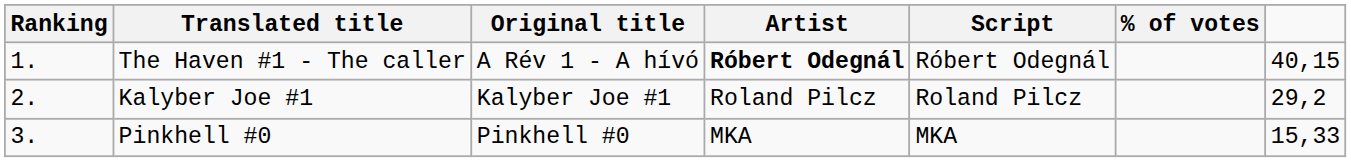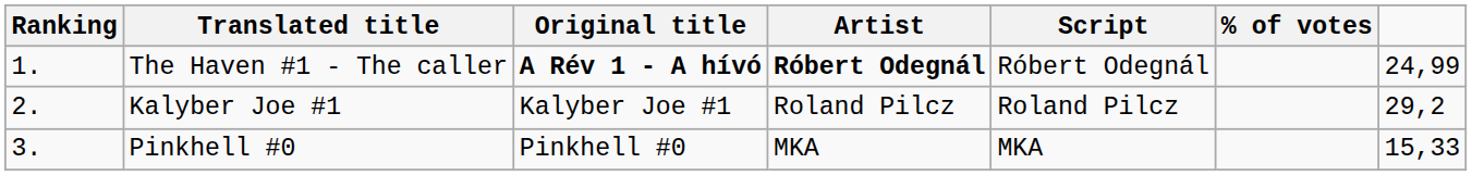 <table | class="wikitable">
 <tr valign="top">
 <th><strong>Ranking</strong></th>
 <th><strong>Translated title</strong></th>
 <th><strong>Original title</strong></th>
 <th><strong>Artist</strong></th>
 <th><strong>Script</strong></th>
 <th><strong>% of votes</strong></th>
 </tr>
 <tr>
 <td>1.</td>
 <td>The Haven #1 - The caller</td>
-<td>A Rév 1 - A hívó</td>
+<td><strong>A Rév 1 - A hívó</strong></td>
 <td><strong>Róbert Odegnál</strong></td>
 <td>Róbert Odegnál</td>
 <td></td>
-<td>40,15</td>
+<td>24,99</td>
 </tr>
 <tr>
 <td>2.</td>
 <td>Kalyber Joe #1</td>
 <td>Kalyber Joe #1</td>
 <td>Roland Pilcz</td>
 <td>Roland Pilcz</td>
 <td></td>
 <td>29,2</td>
 </tr>
 <tr>
 <td>3.</td>
 <td>Pinkhell #0</td>
 <td>Pinkhell #0</td>
 <td>MKA</td>
 <td>MKA</td>
 <td></td>
 <td>15,33</td>
 </tr>
 </table>
